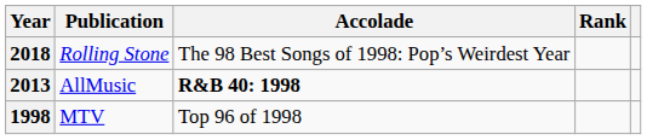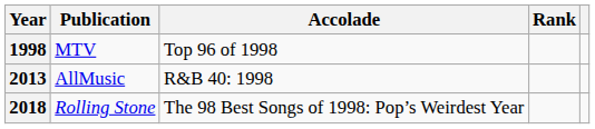 <table class="wikitable sortable plainrowheaders">
 <tr>
 <th scope="col">Year</th>
 <th scope="col">Publication</th>
 <th scope="col">Accolade</th>
 <th scope="col">Rank</th>
 <th scope="col"></th>
 </tr>
 <tr>
+<th scope="row">1998</th>
+<td><a href='#'>MTV</a></td>
+<td>Top 96 of 1998</td>
+<td></td>
+<td></td>
+</tr>
+<tr>
+<th scope="row">2013</th>
+<td><a href='#'>AllMusic</a></td>
+<td>R&B 40: 1998</td>
+<td></td>
+<td></td>
+</tr>
+<tr>
 <th scope="row">2018</th>
 <td><em><a href='#'>Rolling Stone</a></em></td>
 <td>The 98 Best Songs of 1998: Pop’s Weirdest Year</td>
 <td></td>
 <td align="center"></td>
 </tr>
-<tr>
-<th scope="row">2013</th>
-<td><a href='#'>AllMusic</a></td>
-<td><strong>R&B 40: 1998</strong></td>
-<td></td>
-<td></td>
-</tr>
-<tr>
-<th scope="row">1998</th>
-<td><a href='#'>MTV</a></td>
-<td>Top 96 of 1998</td>
-<td></td>
-<td></td>
-</tr>
 </table>
